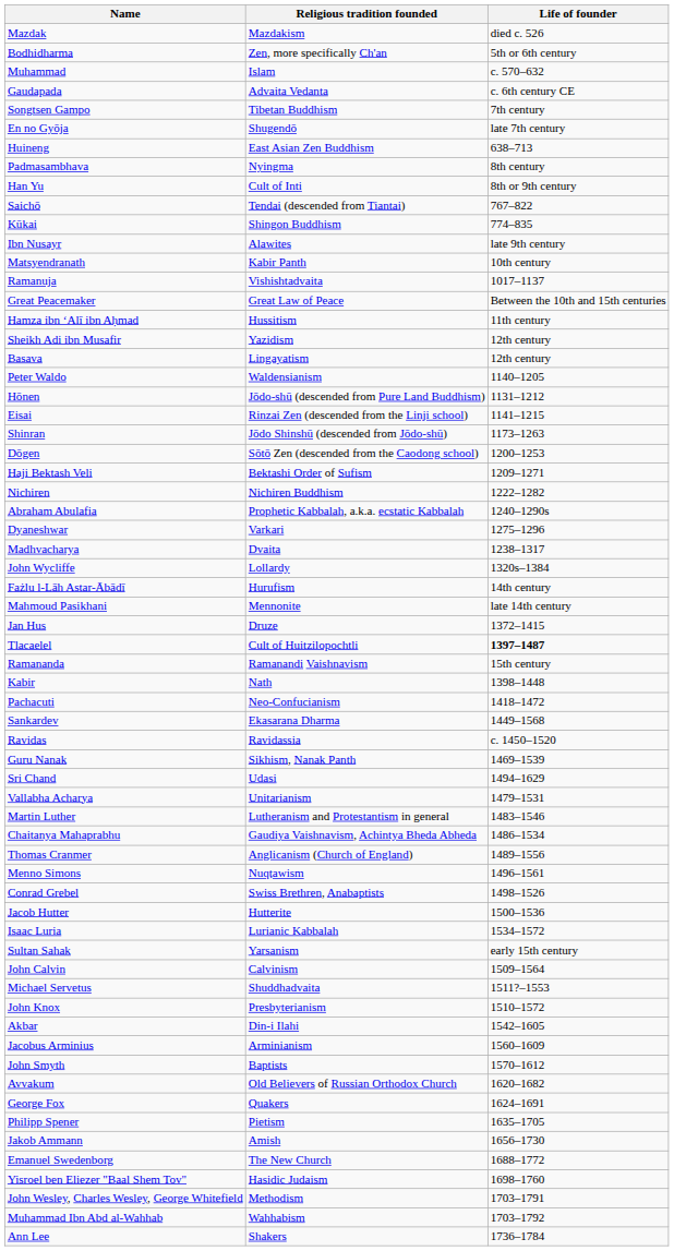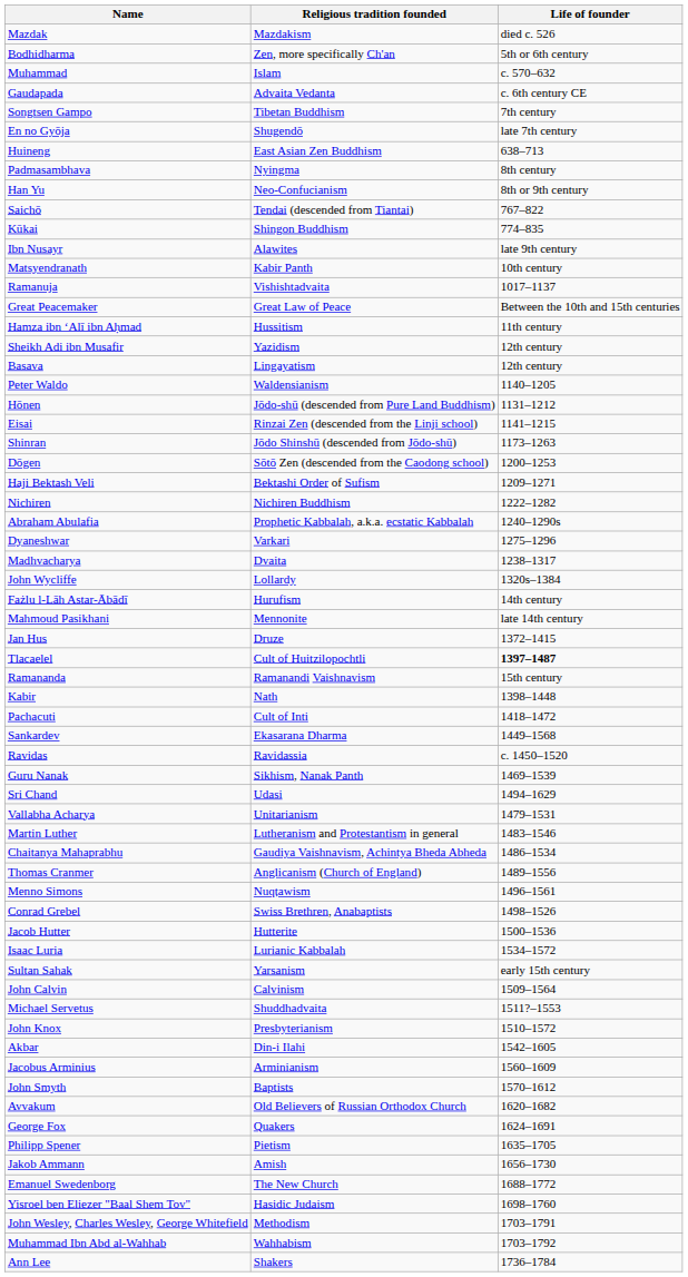 <table class="wikitable sortable">
 <tr>
 <th>Name</th>
 <th>Religious tradition founded</th>
 <th>Life of founder</th>
 </tr>
 <tr>
 <td><a href='#'>Mazdak</a></td>
 <td><a href='#'>Mazdakism</a></td>
 <td>died c. 526</td>
 </tr>
 <tr>
 <td><a href='#'>Bodhidharma</a></td>
 <td><a href='#'>Zen</a>, more specifically <a href='#'>Ch'an</a></td>
 <td>5th or 6th century</td>
 </tr>
 <tr>
 <td><a href='#'>Muhammad</a></td>
 <td><a href='#'>Islam</a></td>
 <td>c. 570–632</td>
 </tr>
 <tr>
 <td><a href='#'>Gaudapada</a></td>
 <td><a href='#'>Advaita Vedanta</a></td>
 <td>c. 6th century CE</td>
 </tr>
 <tr>
 <td><a href='#'>Songtsen Gampo</a></td>
 <td><a href='#'>Tibetan Buddhism</a></td>
 <td>7th century</td>
 </tr>
 <tr>
 <td><a href='#'>En no Gyōja</a></td>
 <td><a href='#'>Shugendō</a></td>
 <td>late 7th century</td>
 </tr>
 <tr>
 <td><a href='#'>Huineng</a></td>
 <td><a href='#'>East Asian Zen Buddhism</a></td>
 <td>638–713</td>
 </tr>
 <tr>
 <td><a href='#'>Padmasambhava</a></td>
 <td><a href='#'>Nyingma</a></td>
 <td>8th century</td>
 </tr>
 <tr>
 <td><a href='#'>Han Yu</a></td>
-<td><a href='#'>Cult of Inti</a></td>
+<td><a href='#'>Neo-Confucianism</a></td>
 <td>8th or 9th century</td>
 </tr>
 <tr>
 <td><a href='#'>Saichō</a></td>
 <td><a href='#'>Tendai</a> (descended from <a href='#'>Tiantai</a>)</td>
 <td>767–822</td>
 </tr>
 <tr>
 <td><a href='#'>Kūkai</a></td>
 <td><a href='#'>Shingon Buddhism</a></td>
 <td>774–835</td>
 </tr>
 <tr>
 <td><a href='#'>Ibn Nusayr</a></td>
 <td><a href='#'>Alawites</a></td>
 <td>late 9th century</td>
 </tr>
 <tr>
 <td><a href='#'>Matsyendranath</a></td>
 <td><a href='#'>Kabir Panth</a></td>
 <td>10th century</td>
 </tr>
 <tr>
 <td><a href='#'>Ramanuja</a></td>
 <td><a href='#'>Vishishtadvaita</a></td>
 <td>1017–1137</td>
 </tr>
 <tr>
 <td><a href='#'>Great Peacemaker</a></td>
 <td><a href='#'>Great Law of Peace</a></td>
 <td>Between the 10th and 15th centuries</td>
 </tr>
 <tr>
 <td><a href='#'>Hamza ibn ‘Alī ibn Aḥmad</a></td>
 <td><a href='#'>Hussitism</a></td>
 <td>11th century</td>
 </tr>
 <tr>
 <td><a href='#'>Sheikh Adi ibn Musafir</a></td>
 <td><a href='#'>Yazidism</a></td>
 <td>12th century</td>
 </tr>
 <tr>
 <td><a href='#'>Basava</a></td>
 <td><a href='#'>Lingayatism</a></td>
 <td>12th century</td>
 </tr>
 <tr>
 <td><a href='#'>Peter Waldo</a></td>
 <td><a href='#'>Waldensianism</a></td>
 <td>1140–1205</td>
 </tr>
 <tr>
 <td><a href='#'>Hōnen</a></td>
 <td><a href='#'>Jōdo-shū</a> (descended from <a href='#'>Pure Land Buddhism</a>)</td>
 <td>1131–1212</td>
 </tr>
 <tr>
 <td><a href='#'>Eisai</a></td>
 <td><a href='#'>Rinzai Zen</a> (descended from the <a href='#'>Linji school</a>)</td>
 <td>1141–1215</td>
 </tr>
 <tr>
 <td><a href='#'>Shinran</a></td>
 <td><a href='#'>Jōdo Shinshū</a> (descended from <a href='#'>Jōdo-shū</a>)</td>
 <td>1173–1263</td>
 </tr>
 <tr>
 <td><a href='#'>Dōgen</a></td>
 <td><a href='#'>Sōtō</a> Zen (descended from the <a href='#'>Caodong school</a>)</td>
 <td>1200–1253</td>
 </tr>
 <tr>
 <td><a href='#'>Haji Bektash Veli</a></td>
 <td><a href='#'>Bektashi Order</a> of <a href='#'>Sufism</a></td>
 <td>1209–1271</td>
 </tr>
 <tr>
 <td><a href='#'>Nichiren</a></td>
 <td><a href='#'>Nichiren Buddhism</a></td>
 <td>1222–1282</td>
 </tr>
 <tr>
 <td><a href='#'>Abraham Abulafia</a></td>
 <td><a href='#'>Prophetic Kabbalah</a>, a.k.a. <a href='#'>ecstatic Kabbalah</a></td>
 <td>1240–1290s</td>
 </tr>
 <tr>
 <td><a href='#'>Dyaneshwar</a></td>
 <td><a href='#'>Varkari</a></td>
 <td>1275–1296</td>
 </tr>
 <tr>
 <td><a href='#'>Madhvacharya</a></td>
 <td><a href='#'>Dvaita</a></td>
 <td>1238–1317</td>
 </tr>
 <tr>
 <td><a href='#'>John Wycliffe</a></td>
 <td><a href='#'>Lollardy</a></td>
 <td>1320s–1384</td>
 </tr>
 <tr>
 <td><a href='#'>Fażlu l-Lāh Astar-Ābādī</a></td>
 <td><a href='#'>Hurufism</a></td>
 <td>14th century</td>
 </tr>
 <tr>
 <td><a href='#'>Mahmoud Pasikhani</a></td>
 <td><a href='#'>Mennonite</a></td>
 <td>late 14th century</td>
 </tr>
 <tr>
 <td><a href='#'>Jan Hus</a></td>
 <td><a href='#'>Druze</a></td>
 <td>1372–1415</td>
 </tr>
 <tr>
 <td><a href='#'>Tlacaelel</a></td>
 <td><a href='#'>Cult of Huitzilopochtli</a></td>
 <td><strong>1397–1487</strong></td>
 </tr>
 <tr>
 <td><a href='#'>Ramananda</a></td>
 <td><a href='#'>Ramanandi</a> <a href='#'>Vaishnavism</a></td>
 <td>15th century</td>
 </tr>
 <tr>
 <td><a href='#'>Kabir</a></td>
 <td><a href='#'>Nath</a></td>
 <td>1398–1448</td>
 </tr>
 <tr>
 <td><a href='#'>Pachacuti</a></td>
-<td><a href='#'>Neo-Confucianism</a></td>
+<td><a href='#'>Cult of Inti</a></td>
 <td>1418–1472</td>
 </tr>
 <tr>
 <td><a href='#'>Sankardev</a></td>
 <td><a href='#'>Ekasarana Dharma</a></td>
 <td>1449–1568</td>
 </tr>
 <tr>
 <td><a href='#'>Ravidas</a></td>
 <td><a href='#'>Ravidassia</a></td>
 <td>c. 1450–1520</td>
 </tr>
 <tr>
 <td><a href='#'>Guru Nanak</a></td>
 <td><a href='#'>Sikhism</a>, <a href='#'>Nanak Panth</a></td>
 <td>1469–1539</td>
 </tr>
 <tr>
 <td><a href='#'>Sri Chand</a></td>
 <td><a href='#'>Udasi</a></td>
 <td>1494–1629</td>
 </tr>
 <tr>
 <td><a href='#'>Vallabha Acharya</a></td>
 <td><a href='#'>Unitarianism</a></td>
 <td>1479–1531</td>
 </tr>
 <tr>
 <td><a href='#'>Martin Luther</a></td>
 <td><a href='#'>Lutheranism</a> and <a href='#'>Protestantism</a> in general</td>
 <td>1483–1546</td>
 </tr>
 <tr>
 <td><a href='#'>Chaitanya Mahaprabhu</a></td>
 <td><a href='#'>Gaudiya Vaishnavism</a>, <a href='#'>Achintya Bheda Abheda</a></td>
 <td>1486–1534</td>
 </tr>
 <tr>
 <td><a href='#'>Thomas Cranmer</a></td>
 <td><a href='#'>Anglicanism</a> (<a href='#'>Church of England</a>)</td>
 <td>1489–1556</td>
 </tr>
 <tr>
 <td><a href='#'>Menno Simons</a></td>
 <td><a href='#'>Nuqṭawism</a></td>
 <td>1496–1561</td>
 </tr>
 <tr>
 <td><a href='#'>Conrad Grebel</a></td>
 <td><a href='#'>Swiss Brethren</a>, <a href='#'>Anabaptists</a></td>
 <td>1498–1526</td>
 </tr>
 <tr>
 <td><a href='#'>Jacob Hutter</a></td>
 <td><a href='#'>Hutterite</a></td>
 <td>1500–1536</td>
 </tr>
 <tr>
 <td><a href='#'>Isaac Luria</a></td>
 <td><a href='#'>Lurianic Kabbalah</a></td>
 <td>1534–1572</td>
 </tr>
 <tr>
 <td><a href='#'>Sultan Sahak</a></td>
 <td><a href='#'>Yarsanism</a></td>
 <td>early 15th century</td>
 </tr>
 <tr>
 <td><a href='#'>John Calvin</a></td>
 <td><a href='#'>Calvinism</a></td>
 <td>1509–1564</td>
 </tr>
 <tr>
 <td><a href='#'>Michael Servetus</a></td>
 <td><a href='#'>Shuddhadvaita</a></td>
 <td>1511?–1553</td>
 </tr>
 <tr>
 <td><a href='#'>John Knox</a></td>
 <td><a href='#'>Presbyterianism</a></td>
 <td>1510–1572</td>
 </tr>
 <tr>
 <td><a href='#'>Akbar</a></td>
 <td><a href='#'>Din-i Ilahi</a></td>
 <td>1542–1605</td>
 </tr>
 <tr>
 <td><a href='#'>Jacobus Arminius</a></td>
 <td><a href='#'>Arminianism</a></td>
 <td>1560–1609</td>
 </tr>
 <tr>
 <td><a href='#'>John Smyth</a></td>
 <td><a href='#'>Baptists</a></td>
 <td>1570–1612</td>
 </tr>
 <tr>
 <td><a href='#'>Avvakum</a></td>
 <td><a href='#'>Old Believers</a> of <a href='#'>Russian Orthodox Church</a></td>
 <td>1620–1682</td>
 </tr>
 <tr>
 <td><a href='#'>George Fox</a></td>
 <td><a href='#'>Quakers</a></td>
 <td>1624–1691</td>
 </tr>
 <tr>
 <td><a href='#'>Philipp Spener</a></td>
 <td><a href='#'>Pietism</a></td>
 <td>1635–1705</td>
 </tr>
 <tr>
 <td><a href='#'>Jakob Ammann</a></td>
 <td><a href='#'>Amish</a></td>
 <td>1656–1730</td>
 </tr>
 <tr>
 <td><a href='#'>Emanuel Swedenborg</a></td>
 <td><a href='#'>The New Church</a></td>
 <td>1688–1772</td>
 </tr>
 <tr>
 <td><a href='#'>Yisroel ben Eliezer "Baal Shem Tov"</a></td>
 <td><a href='#'>Hasidic Judaism</a></td>
 <td>1698–1760</td>
 </tr>
 <tr>
 <td><a href='#'>John Wesley</a>, <a href='#'>Charles Wesley</a>, <a href='#'>George Whitefield</a></td>
 <td><a href='#'>Methodism</a></td>
 <td>1703–1791</td>
 </tr>
 <tr>
 <td><a href='#'>Muhammad Ibn Abd al-Wahhab</a></td>
 <td><a href='#'>Wahhabism</a></td>
 <td>1703–1792</td>
 </tr>
 <tr>
 <td><a href='#'>Ann Lee</a></td>
 <td><a href='#'>Shakers</a></td>
 <td>1736–1784</td>
 </tr>
 </table>
